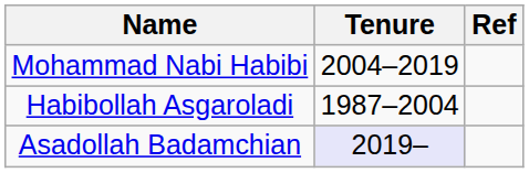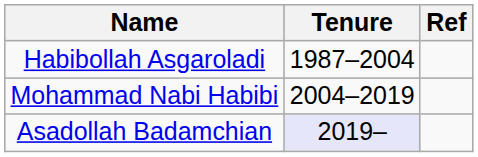 <table class="wikitable" style="text-align:center; font-size:100%; line-height:16px;">
 <tr>
 <th>Name</th>
 <th>Tenure</th>
 <th>Ref</th>
 </tr>
 <tr>
-<td><a href='#'>Mohammad Nabi Habibi</a></td>
-<td>2004–2019</td>
+<td><a href='#'>Habibollah Asgaroladi</a></td>
+<td>1987–2004</td>
 <td></td>
 </tr>
 <tr>
-<td><a href='#'>Habibollah Asgaroladi</a></td>
-<td>1987–2004</td>
+<td><a href='#'>Mohammad Nabi Habibi</a></td>
+<td>2004–2019</td>
 <td></td>
 </tr>
 <tr>
 <td><a href='#'>Asadollah Badamchian</a></td>
 <td style="background: lavender;">2019–</td>
 <td></td>
 </tr>
 </table>
